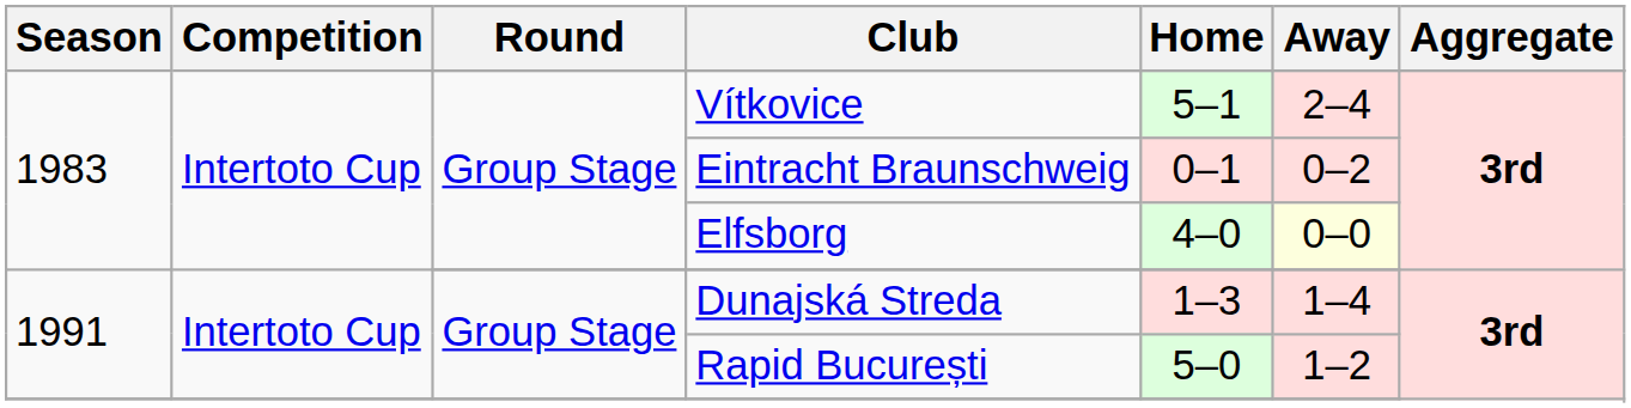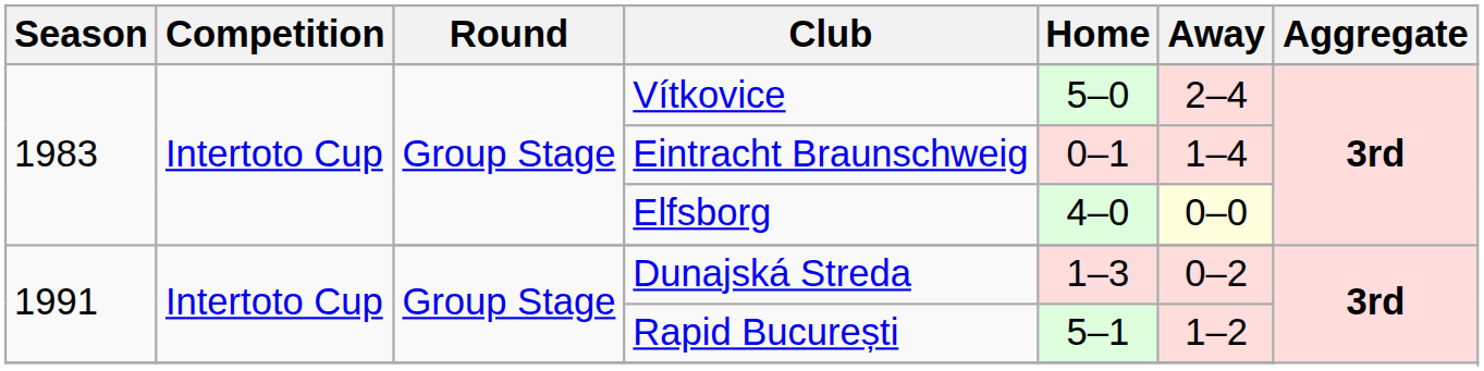 <table class="wikitable" style="text-align:left">
 <tr>
 <th>Season</th>
 <th>Competition</th>
 <th>Round</th>
 <th>Club</th>
 <th>Home</th>
 <th>Away</th>
 <th>Aggregate</th>
 </tr>
 <tr>
 <td rowspan="4">1983</td>
 <td rowspan="4"><a href='#'>Intertoto Cup</a></td>
 </tr>
 <tr>
 <td rowspan="3"><a href='#'>Group Stage</a></td>
 <td> <a href='#'>Vítkovice</a></td>
-<td bgcolor="#ddffdd" style="text-align:center;">5–1</td>
+<td bgcolor="#ddffdd" style="text-align:center;">5–0</td>
 <td bgcolor="#ffdddd" style="text-align:center;">2–4</td>
 <td bgcolor="#ffdddd" rowspan="4" align="center"><strong>3rd</strong></td>
 </tr>
 <tr>
 <td> <a href='#'>Eintracht Braunschweig</a></td>
 <td bgcolor="#ffdddd" style="text-align:center;">0–1</td>
-<td bgcolor="#ffdddd" style="text-align:center;">0–2</td>
+<td bgcolor="#ffdddd" style="text-align:center;">1–4</td>
 </tr>
 <tr>
 <td> <a href='#'>Elfsborg</a></td>
 <td bgcolor="#ddffdd" style="text-align:center;">4–0</td>
 <td bgcolor="#fdffdd" style="text-align:center;">0–0</td>
 </tr>
 <tr>
 <td rowspan="3">1991</td>
 <td rowspan="3"><a href='#'>Intertoto Cup</a></td>
 </tr>
 <tr>
 <td rowspan="2"><a href='#'>Group Stage</a></td>
 <td> <a href='#'>Dunajská Streda</a></td>
 <td bgcolor="#ffdddd" style="text-align:center;">1–3</td>
-<td bgcolor="#ffdddd" style="text-align:center;">1–4</td>
+<td bgcolor="#ffdddd" style="text-align:center;">0–2</td>
 <td bgcolor="#ffdddd" rowspan="3" align="center"><strong>3rd</strong></td>
 </tr>
 <tr>
 <td> <a href='#'>Rapid București</a></td>
-<td bgcolor="#ddffdd" style="text-align:center;">5–0</td>
+<td bgcolor="#ddffdd" style="text-align:center;">5–1</td>
 <td bgcolor="#ffdddd" style="text-align:center;">1–2</td>
 </tr>
 <tr>
 </tr>
 </table>
